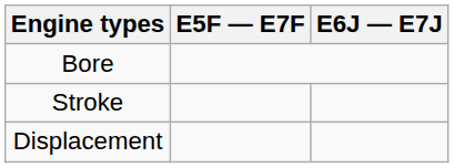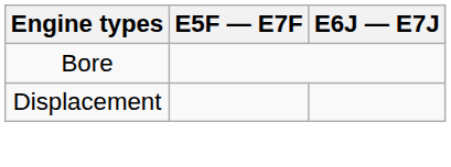 <table class="wikitable" style="text-align:center">
 <tr>
 <th>Engine types</th>
 <th>E5F — E7F</th>
 <th>E6J — E7J</th>
 </tr>
 <tr>
 <td>Bore</td>
 <td colspan=2></td>
 </tr>
 <tr>
-<td>Stroke</td>
-<td></td>
-<td></td>
-</tr>
-<tr>
 <td>Displacement</td>
 <td></td>
 <td></td>
 </tr>
 </table>
